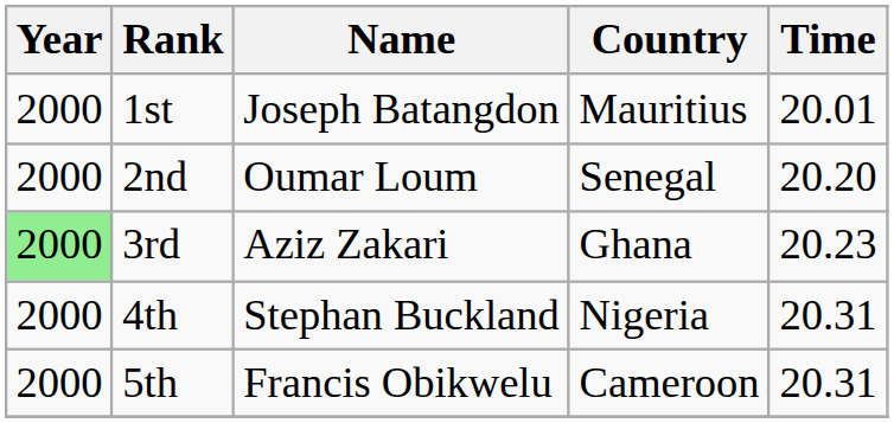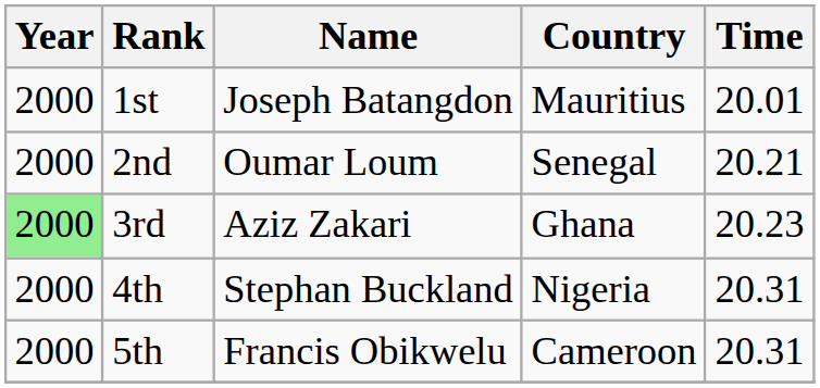 <table class="wikitable">
 <tr>
 <th>Year</th>
 <th>Rank</th>
 <th>Name</th>
 <th>Country</th>
 <th>Time</th>
 </tr>
 <tr>
 <td>2000</td>
 <td>1st</td>
 <td>Joseph Batangdon</td>
 <td>Mauritius</td>
 <td>20.01</td>
 </tr>
 <tr>
 <td>2000</td>
 <td>2nd</td>
 <td>Oumar Loum</td>
 <td>Senegal</td>
-<td>20.20</td>
+<td>20.21</td>
 </tr>
 <tr>
 <td style="background: lightgreen;">2000</td>
 <td>3rd</td>
 <td>Aziz Zakari</td>
 <td>Ghana</td>
 <td>20.23</td>
 </tr>
 <tr>
 <td>2000</td>
 <td>4th</td>
 <td>Stephan Buckland</td>
 <td>Nigeria</td>
 <td>20.31</td>
 </tr>
 <tr>
 <td>2000</td>
 <td>5th</td>
 <td>Francis Obikwelu</td>
 <td>Cameroon</td>
 <td>20.31</td>
 </tr>
 <tr>
 </tr>
 </table>
